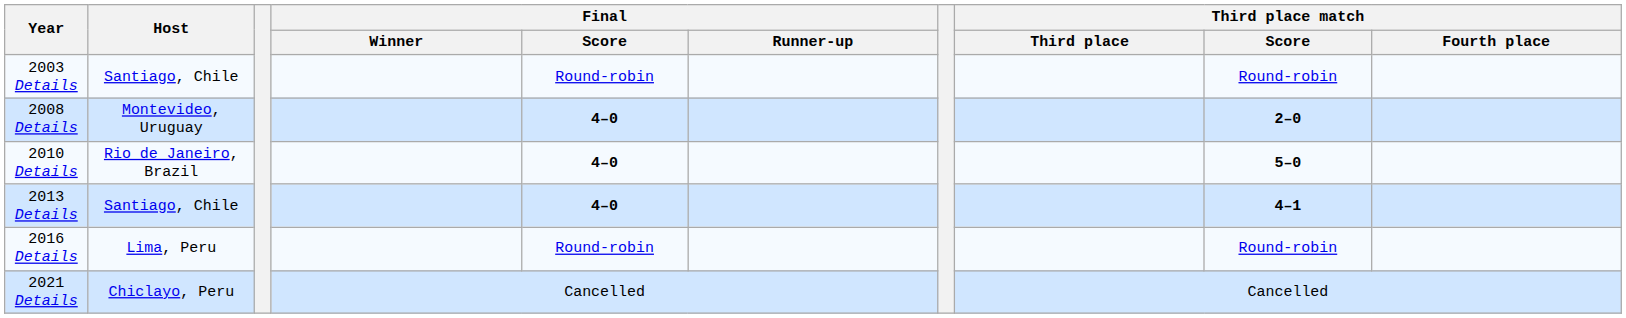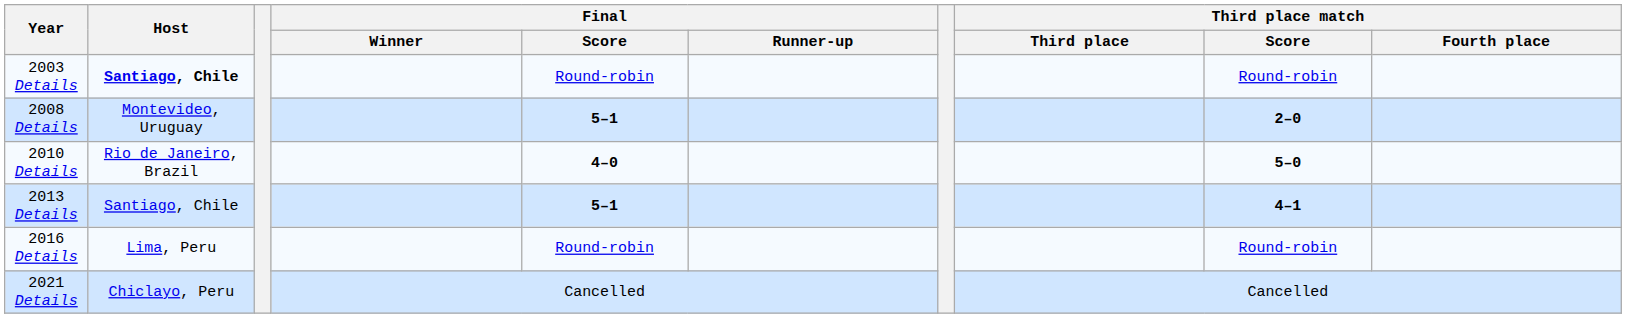 <table class="wikitable" style="text-align:center;width:100%; font-size:90%;">
 <tr>
 <th rowspan=2 width=5%>Year</th>
 <th rowspan=2 width=10%>Host</th>
 <th width=1% rowspan=12></th>
 <th colspan=3>Final</th>
 <th width=1% rowspan=12></th>
 <th colspan=3>Third place match</th>
 </tr>
 <tr>
 <th width=15%>Winner</th>
 <th width=10%>Score</th>
 <th width=15%>Runner-up</th>
 <th width=15%>Third place</th>
 <th width=10%>Score</th>
 <th width=15%>Fourth place</th>
 </tr>
 <tr bgcolor=#F5FAFF>
 <td>2003<br><em><a href='#'>Details</a></em></td>
-<td><a href='#'>Santiago</a>, Chile</td>
+<td><strong><a href='#'>Santiago</a>, Chile</strong></td>
 <td><strong></strong></td>
 <td><a href='#'>Round-robin</a></td>
 <td></td>
 <td></td>
 <td><a href='#'>Round-robin</a></td>
 <td></td>
 </tr>
 <tr bgcolor=#D0E6FF>
 <td>2008<br><em><a href='#'>Details</a></em></td>
 <td><a href='#'>Montevideo</a>, Uruguay</td>
 <td><strong></strong></td>
-<td><strong>4–0</strong></td>
+<td><strong>5–1</strong></td>
 <td></td>
 <td></td>
 <td><strong>2–0</strong></td>
 <td></td>
 </tr>
 <tr bgcolor=#F5FAFF>
 <td>2010<br><em><a href='#'>Details</a></em></td>
 <td><a href='#'>Rio de Janeiro</a>, Brazil</td>
 <td><strong></strong></td>
 <td><strong>4–0</strong></td>
 <td></td>
 <td></td>
 <td><strong>5–0</strong></td>
 <td></td>
 </tr>
 <tr bgcolor=#D0E6FF>
 <td>2013<br><em><a href='#'>Details</a></em></td>
 <td><a href='#'>Santiago</a>, Chile</td>
 <td><strong></strong></td>
-<td><strong>4–0</strong></td>
+<td><strong>5–1</strong></td>
 <td></td>
 <td></td>
 <td><strong>4–1</strong></td>
 <td></td>
 </tr>
 <tr bgcolor=#F5FAFF>
 <td>2016<br><em><a href='#'>Details</a></em></td>
 <td><a href='#'>Lima</a>, Peru</td>
 <td><strong></strong></td>
 <td><a href='#'>Round-robin</a></td>
 <td></td>
 <td></td>
 <td><a href='#'>Round-robin</a></td>
 <td></td>
 </tr>
 <tr bgcolor=#D0E6FF>
 <td>2021<br><em><a href='#'>Details</a></em></td>
 <td><a href='#'>Chiclayo</a>, Peru</td>
 <td colspan=3>Cancelled</td>
 <td colspan=3>Cancelled</td>
 </tr>
 </table>
